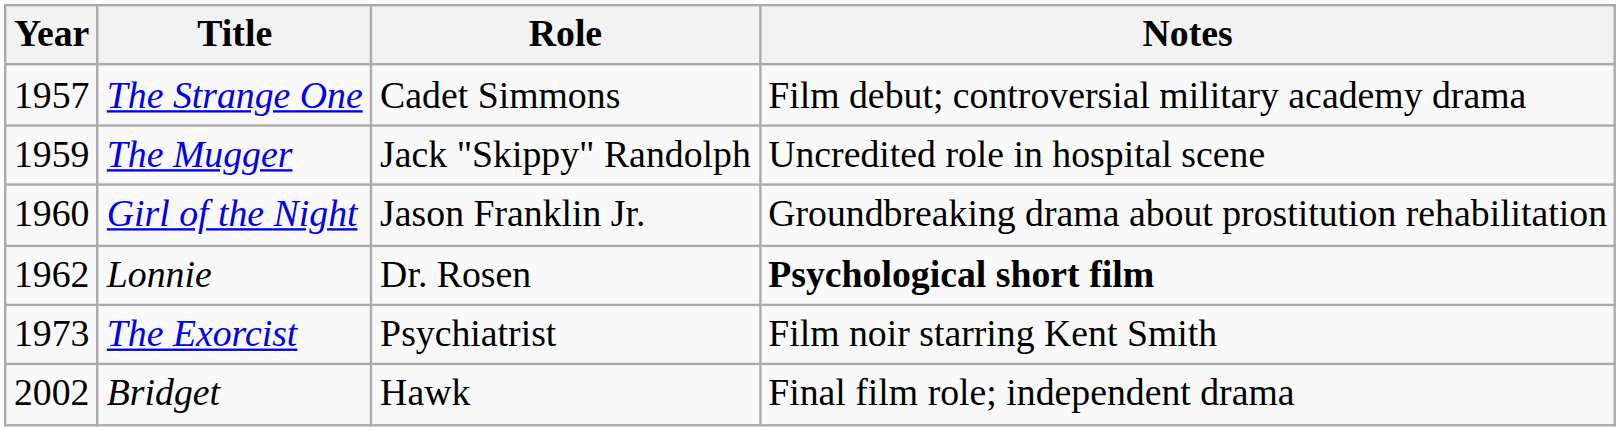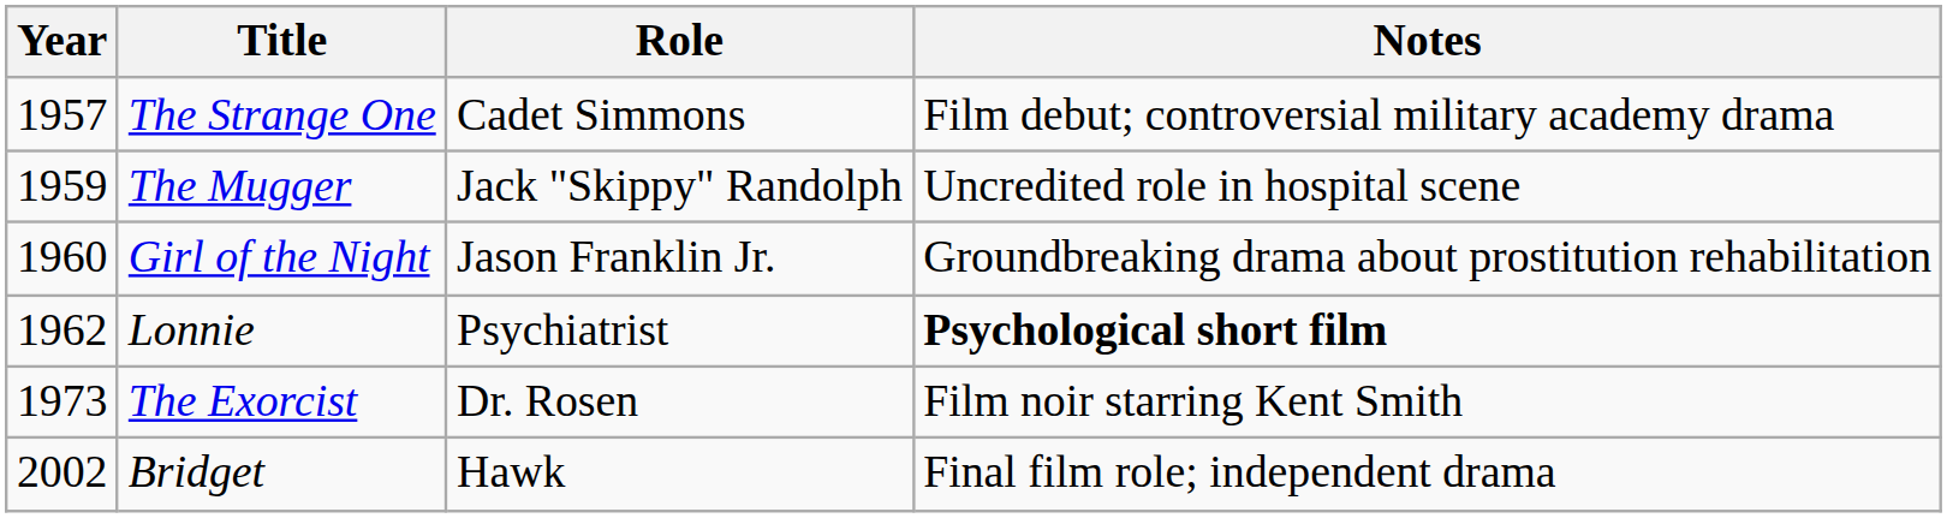 <table class="wikitable sortable">
 <tr>
 <th>Year</th>
 <th>Title</th>
 <th>Role</th>
 <th>Notes</th>
 </tr>
 <tr>
 <td>1957</td>
 <td><em><a href='#'>The Strange One</a></em></td>
 <td>Cadet Simmons</td>
 <td>Film debut; controversial military academy drama</td>
 </tr>
 <tr>
 <td>1959</td>
 <td><em><a href='#'>The Mugger</a></em></td>
 <td>Jack "Skippy" Randolph</td>
 <td>Uncredited role in hospital scene</td>
 </tr>
 <tr>
 <td>1960</td>
 <td><em><a href='#'>Girl of the Night</a></em></td>
 <td>Jason Franklin Jr.</td>
 <td>Groundbreaking drama about prostitution rehabilitation</td>
 </tr>
 <tr>
 <td>1962</td>
 <td><em>Lonnie</em></td>
-<td>Dr. Rosen</td>
+<td>Psychiatrist</td>
 <td><strong>Psychological short film</strong></td>
 </tr>
 <tr>
 <td>1973</td>
 <td><em><a href='#'>The Exorcist</a></em></td>
-<td>Psychiatrist</td>
+<td>Dr. Rosen</td>
 <td>Film noir starring Kent Smith</td>
 </tr>
 <tr>
 <td>2002</td>
 <td><em>Bridget</em></td>
 <td>Hawk</td>
 <td>Final film role; independent drama</td>
 </tr>
 </table>
